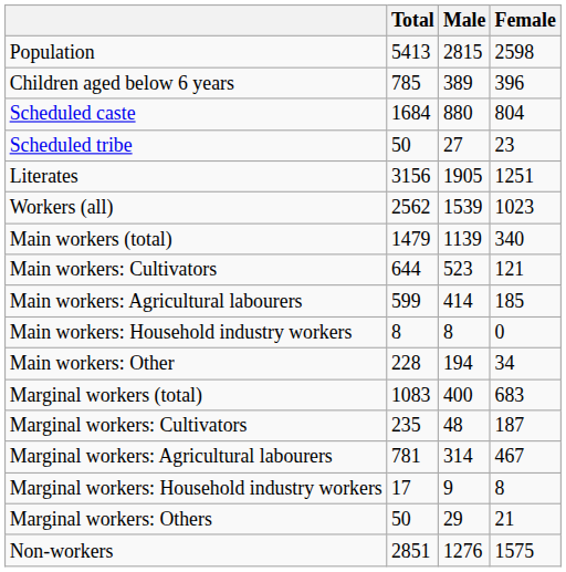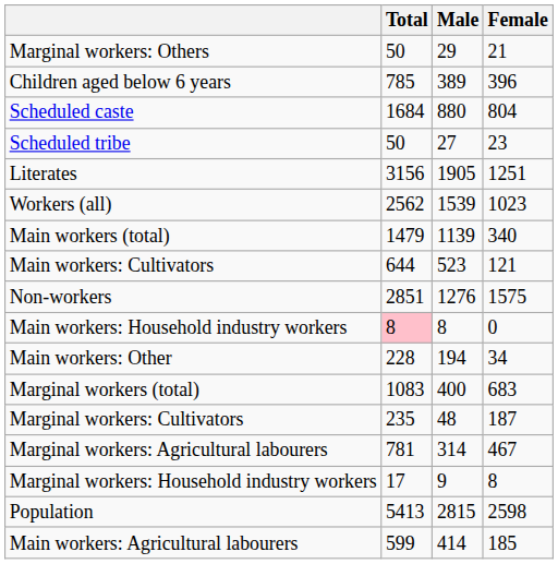 <table class="wikitable sortable">
 <tr>
 <th></th>
 <th>Total</th>
 <th>Male</th>
 <th>Female</th>
 </tr>
 <tr>
-<td>Population</td>
-<td>5413</td>
-<td>2815</td>
-<td>2598</td>
+<td>Marginal workers: Others</td>
+<td>50</td>
+<td>29</td>
+<td>21</td>
 </tr>
 <tr>
 <td>Children aged below 6 years</td>
 <td>785</td>
 <td>389</td>
 <td>396</td>
 </tr>
 <tr>
 <td><a href='#'>Scheduled caste</a></td>
 <td>1684</td>
 <td>880</td>
 <td>804</td>
 </tr>
 <tr>
 <td><a href='#'>Scheduled tribe</a></td>
 <td>50</td>
 <td>27</td>
 <td>23</td>
 </tr>
 <tr>
 <td>Literates</td>
 <td>3156</td>
 <td>1905</td>
 <td>1251</td>
 </tr>
 <tr>
 <td>Workers (all)</td>
 <td>2562</td>
 <td>1539</td>
 <td>1023</td>
 </tr>
 <tr>
 <td>Main workers (total)</td>
 <td>1479</td>
 <td>1139</td>
 <td>340</td>
 </tr>
 <tr>
 <td>Main workers: Cultivators</td>
 <td>644</td>
 <td>523</td>
 <td>121</td>
 </tr>
 <tr>
-<td>Main workers: Agricultural labourers</td>
-<td>599</td>
-<td>414</td>
-<td>185</td>
+<td>Non-workers</td>
+<td>2851</td>
+<td>1276</td>
+<td>1575</td>
 </tr>
 <tr>
 <td>Main workers: Household industry workers</td>
-<td>8</td>
+<td style="background: pink;">8</td>
 <td>8</td>
 <td>0</td>
 </tr>
 <tr>
 <td>Main workers: Other</td>
 <td>228</td>
 <td>194</td>
 <td>34</td>
 </tr>
 <tr>
 <td>Marginal workers (total)</td>
 <td>1083</td>
 <td>400</td>
 <td>683</td>
 </tr>
 <tr>
 <td>Marginal workers: Cultivators</td>
 <td>235</td>
 <td>48</td>
 <td>187</td>
 </tr>
 <tr>
 <td>Marginal workers: Agricultural labourers</td>
 <td>781</td>
 <td>314</td>
 <td>467</td>
 </tr>
 <tr>
 <td>Marginal workers: Household industry workers</td>
 <td>17</td>
 <td>9</td>
 <td>8</td>
 </tr>
 <tr>
-<td>Marginal workers: Others</td>
-<td>50</td>
-<td>29</td>
-<td>21</td>
+<td>Population</td>
+<td>5413</td>
+<td>2815</td>
+<td>2598</td>
 </tr>
 <tr>
-<td>Non-workers</td>
-<td>2851</td>
-<td>1276</td>
-<td>1575</td>
+<td>Main workers: Agricultural labourers</td>
+<td>599</td>
+<td>414</td>
+<td>185</td>
 </tr>
 </table>
